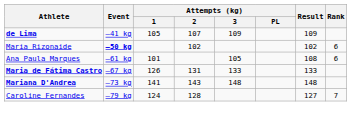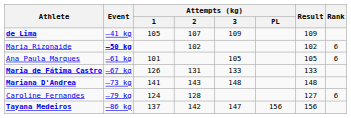 <table class="wikitable" style="font-size:90%">
 <tr>
 <th rowspan=2>Athlete</th>
 <th rowspan=2>Event</th>
 <th colspan=4>Attempts (kg)</th>
 <th rowspan=2>Result</th>
 <th rowspan=2>Rank</th>
 </tr>
 <tr style=font-size:95%>
 <th width="60">1</th>
 <th width="60">2</th>
 <th width="60">3</th>
 <th width="60">PL</th>
 </tr>
 <tr align=center>
 <td align=left><strong><a href='#'> de Lima</a></strong></td>
 <td align=left><a href='#'>–41 kg</a></td>
 <td>105</td>
 <td>107</td>
 <td>109</td>
 <td></td>
 <td>109</td>
 <td></td>
 </tr>
 <tr align=center>
 <td align=left><a href='#'>Maria Rizonaide</a></td>
 <td align=left><strong><a href='#'>–50 kg</a></strong></td>
 <td></td>
 <td>102</td>
 <td></td>
 <td></td>
 <td>102</td>
 <td>6</td>
 </tr>
 <tr align=center>
 <td align=left><a href='#'>Ana Paula Marques</a></td>
 <td align=left><a href='#'>–61 kg</a></td>
 <td>101</td>
 <td></td>
 <td>105</td>
 <td></td>
-<td>108</td>
+<td>105</td>
 <td>6</td>
 </tr>
 <tr align=center>
 <td align=left><strong><a href='#'>Maria de Fátima Castro</a></strong></td>
 <td align=left><a href='#'>–67 kg</a></td>
 <td>126</td>
 <td>131</td>
 <td>133</td>
 <td></td>
 <td>133</td>
 <td></td>
 </tr>
 <tr align=center>
 <td align=left><strong><a href='#'>Mariana D'Andrea</a></strong></td>
 <td align=left><a href='#'>–73 kg</a></td>
 <td>141</td>
 <td>143</td>
 <td>148</td>
 <td></td>
 <td>148 <strong></strong></td>
 <td></td>
 </tr>
 <tr align=center>
 <td align=left><a href='#'>Caroline Fernandes</a></td>
 <td align=left><a href='#'>–79 kg</a></td>
 <td>124</td>
 <td>128</td>
 <td></td>
 <td></td>
 <td>127</td>
-<td>7</td>
+<td>6</td>
+</tr>
+<tr align=center>
+<td align=left><strong><a href='#'>Tayana Medeiros</a></strong></td>
+<td align=left><a href='#'>–86 kg</a></td>
+<td>137</td>
+<td>142</td>
+<td>147</td>
+<td>156</td>
+<td>156 <strong></strong></td>
+<td></td>
 </tr>
 </table>
